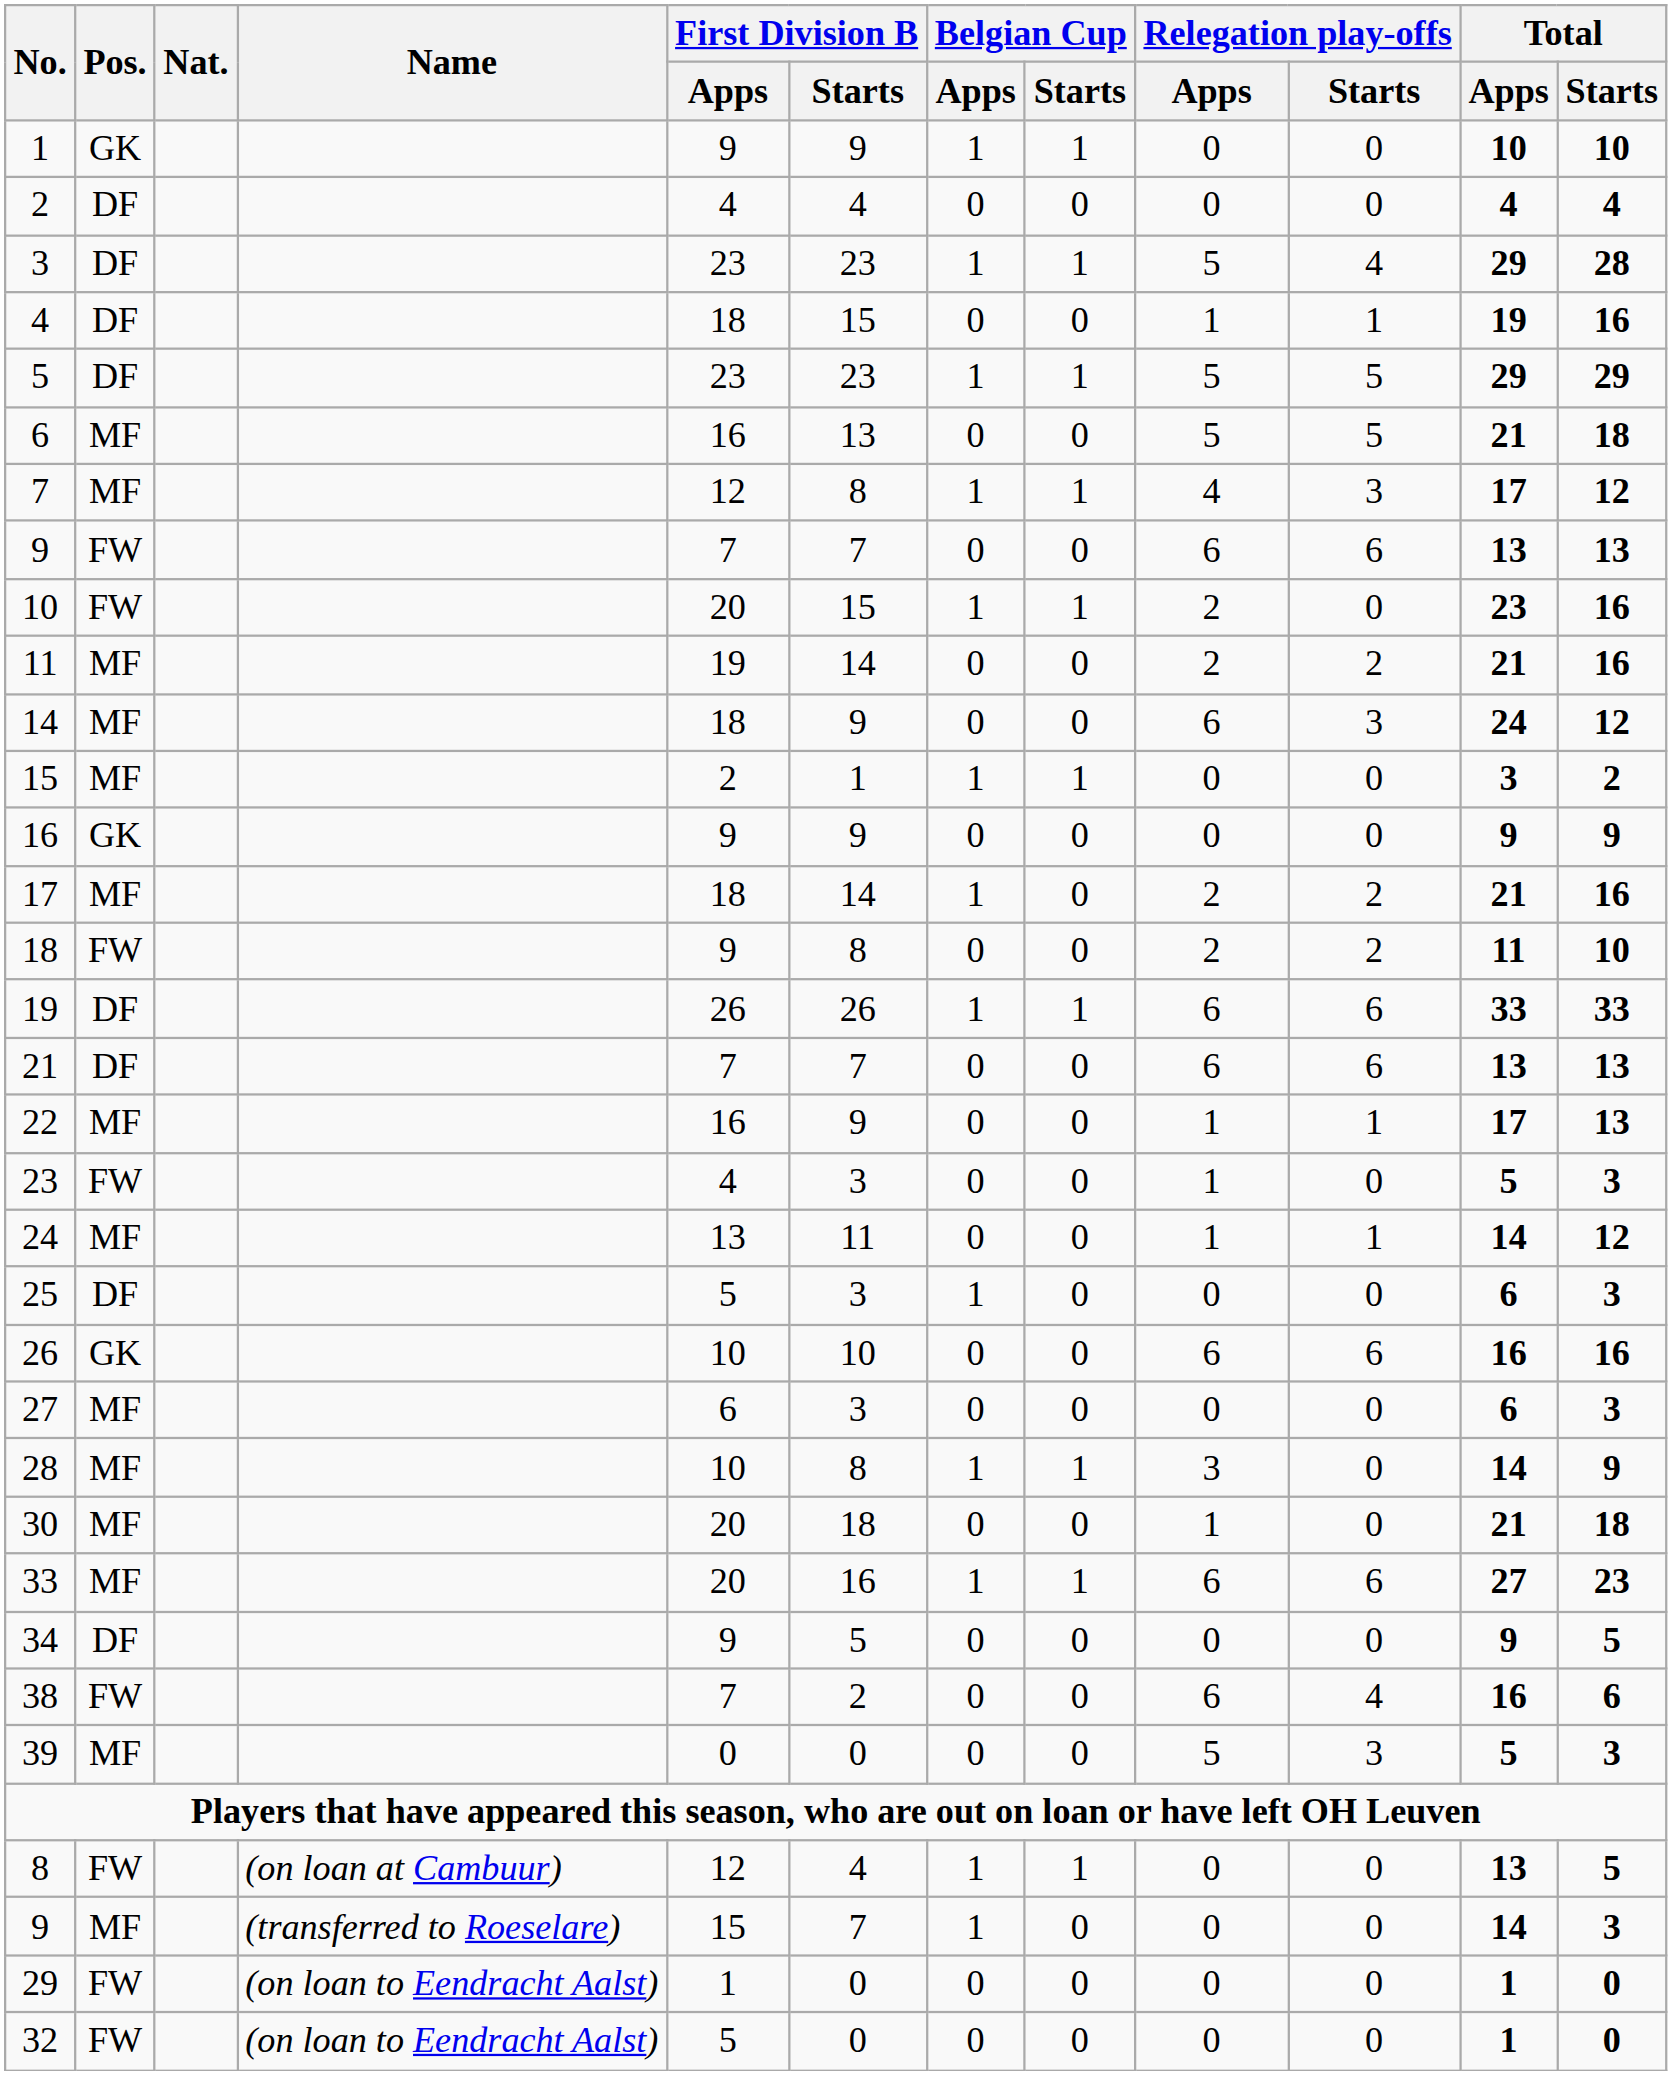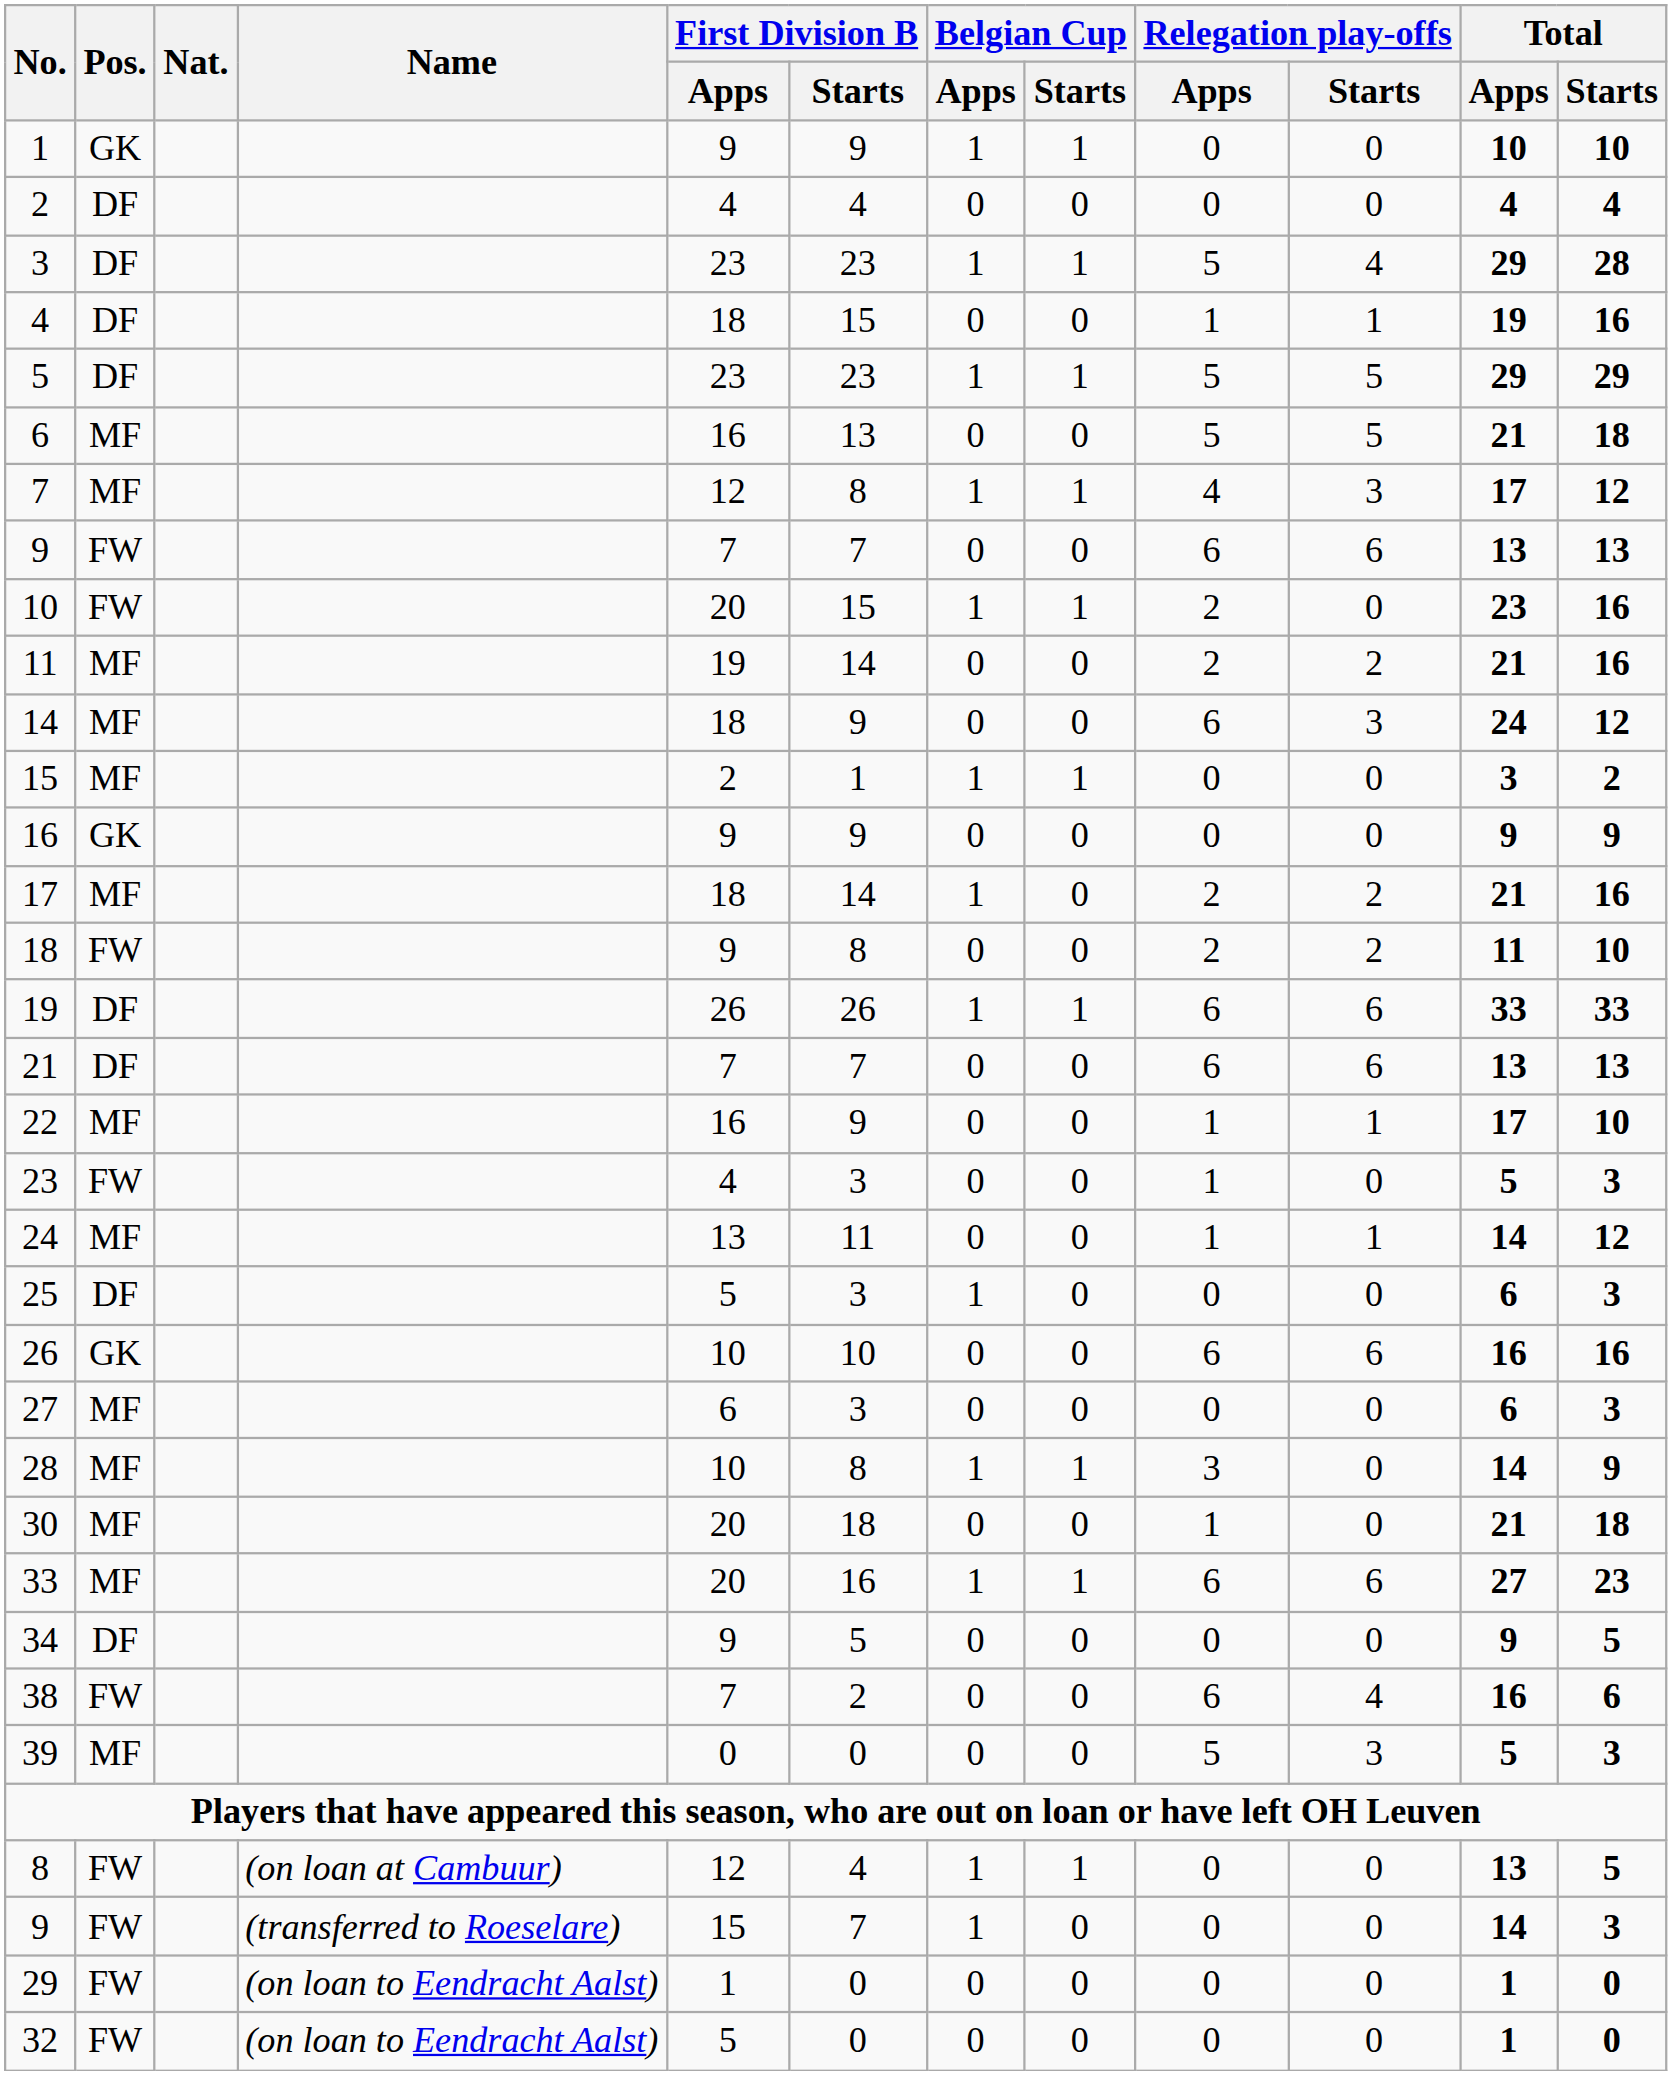 <table class="wikitable sortable" style="text-align:center">
 <tr>
 <th rowspan="2">No.</th>
 <th rowspan="2">Pos.</th>
 <th rowspan="2">Nat.</th>
 <th rowspan="2">Name</th>
 <th colspan="2"><a href='#'>First Division B</a></th>
 <th colspan="2"><a href='#'>Belgian Cup</a></th>
 <th colspan="2"><a href='#'>Relegation play-offs</a></th>
 <th colspan="2">Total</th>
 </tr>
 <tr>
 <th>Apps</th>
 <th>Starts</th>
 <th>Apps</th>
 <th>Starts</th>
 <th>Apps</th>
 <th>Starts</th>
 <th>Apps</th>
 <th>Starts</th>
 </tr>
 <tr>
 <td>1</td>
 <td>GK</td>
 <td></td>
 <td align=left></td>
 <td>9</td>
 <td>9</td>
 <td>1</td>
 <td>1</td>
 <td>0</td>
 <td>0</td>
 <td><strong>10</strong></td>
 <td><strong>10</strong></td>
 </tr>
 <tr>
 <td>2</td>
 <td>DF</td>
 <td></td>
 <td align=left></td>
 <td>4</td>
 <td>4</td>
 <td>0</td>
 <td>0</td>
 <td>0</td>
 <td>0</td>
 <td><strong>4</strong></td>
 <td><strong>4</strong></td>
 </tr>
 <tr>
 <td>3</td>
 <td>DF</td>
 <td></td>
 <td align=left></td>
 <td>23</td>
 <td>23</td>
 <td>1</td>
 <td>1</td>
 <td>5</td>
 <td>4</td>
 <td><strong>29</strong></td>
 <td><strong>28</strong></td>
 </tr>
 <tr>
 <td>4</td>
 <td>DF</td>
 <td></td>
 <td align=left></td>
 <td>18</td>
 <td>15</td>
 <td>0</td>
 <td>0</td>
 <td>1</td>
 <td>1</td>
 <td><strong>19</strong></td>
 <td><strong>16</strong></td>
 </tr>
 <tr>
 <td>5</td>
 <td>DF</td>
 <td></td>
 <td align=left></td>
 <td>23</td>
 <td>23</td>
 <td>1</td>
 <td>1</td>
 <td>5</td>
 <td>5</td>
 <td><strong>29</strong></td>
 <td><strong>29</strong></td>
 </tr>
 <tr>
 <td>6</td>
 <td>MF</td>
 <td></td>
 <td align=left></td>
 <td>16</td>
 <td>13</td>
 <td>0</td>
 <td>0</td>
 <td>5</td>
 <td>5</td>
 <td><strong>21</strong></td>
 <td><strong>18</strong></td>
 </tr>
 <tr>
 <td>7</td>
 <td>MF</td>
 <td></td>
 <td align=left></td>
 <td>12</td>
 <td>8</td>
 <td>1</td>
 <td>1</td>
 <td>4</td>
 <td>3</td>
 <td><strong>17</strong></td>
 <td><strong>12</strong></td>
 </tr>
 <tr>
 <td>9</td>
 <td>FW</td>
 <td></td>
 <td align=left></td>
 <td>7</td>
 <td>7</td>
 <td>0</td>
 <td>0</td>
 <td>6</td>
 <td>6</td>
 <td><strong>13</strong></td>
 <td><strong>13</strong></td>
 </tr>
 <tr>
 <td>10</td>
 <td>FW</td>
 <td></td>
 <td align=left></td>
 <td>20</td>
 <td>15</td>
 <td>1</td>
 <td>1</td>
 <td>2</td>
 <td>0</td>
 <td><strong>23</strong></td>
 <td><strong>16</strong></td>
 </tr>
 <tr>
 <td>11</td>
 <td>MF</td>
 <td></td>
 <td align=left></td>
 <td>19</td>
 <td>14</td>
 <td>0</td>
 <td>0</td>
 <td>2</td>
 <td>2</td>
 <td><strong>21</strong></td>
 <td><strong>16</strong></td>
 </tr>
 <tr>
 <td>14</td>
 <td>MF</td>
 <td></td>
 <td align=left></td>
 <td>18</td>
 <td>9</td>
 <td>0</td>
 <td>0</td>
 <td>6</td>
 <td>3</td>
 <td><strong>24</strong></td>
 <td><strong>12</strong></td>
 </tr>
 <tr>
 <td>15</td>
 <td>MF</td>
 <td></td>
 <td align=left></td>
 <td>2</td>
 <td>1</td>
 <td>1</td>
 <td>1</td>
 <td>0</td>
 <td>0</td>
 <td><strong>3</strong></td>
 <td><strong>2</strong></td>
 </tr>
 <tr>
 <td>16</td>
 <td>GK</td>
 <td></td>
 <td align=left></td>
 <td>9</td>
 <td>9</td>
 <td>0</td>
 <td>0</td>
 <td>0</td>
 <td>0</td>
 <td><strong>9</strong></td>
 <td><strong>9</strong></td>
 </tr>
 <tr>
 <td>17</td>
 <td>MF</td>
 <td></td>
 <td align=left></td>
 <td>18</td>
 <td>14</td>
 <td>1</td>
 <td>0</td>
 <td>2</td>
 <td>2</td>
 <td><strong>21</strong></td>
 <td><strong>16</strong></td>
 </tr>
 <tr>
 <td>18</td>
 <td>FW</td>
 <td></td>
 <td align=left></td>
 <td>9</td>
 <td>8</td>
 <td>0</td>
 <td>0</td>
 <td>2</td>
 <td>2</td>
 <td><strong>11</strong></td>
 <td><strong>10</strong></td>
 </tr>
 <tr>
 <td>19</td>
 <td>DF</td>
 <td></td>
 <td align=left></td>
 <td>26</td>
 <td>26</td>
 <td>1</td>
 <td>1</td>
 <td>6</td>
 <td>6</td>
 <td><strong>33</strong></td>
 <td><strong>33</strong></td>
 </tr>
 <tr>
 <td>21</td>
 <td>DF</td>
 <td></td>
 <td align=left></td>
 <td>7</td>
 <td>7</td>
 <td>0</td>
 <td>0</td>
 <td>6</td>
 <td>6</td>
 <td><strong>13</strong></td>
 <td><strong>13</strong></td>
 </tr>
 <tr>
 <td>22</td>
 <td>MF</td>
 <td></td>
 <td align=left></td>
 <td>16</td>
 <td>9</td>
 <td>0</td>
 <td>0</td>
 <td>1</td>
 <td>1</td>
 <td><strong>17</strong></td>
-<td><strong>13</strong></td>
+<td><strong>10</strong></td>
 </tr>
 <tr>
 <td>23</td>
 <td>FW</td>
 <td></td>
 <td align=left></td>
 <td>4</td>
 <td>3</td>
 <td>0</td>
 <td>0</td>
 <td>1</td>
 <td>0</td>
 <td><strong>5</strong></td>
 <td><strong>3</strong></td>
 </tr>
 <tr>
 <td>24</td>
 <td>MF</td>
 <td></td>
 <td align=left></td>
 <td>13</td>
 <td>11</td>
 <td>0</td>
 <td>0</td>
 <td>1</td>
 <td>1</td>
 <td><strong>14</strong></td>
 <td><strong>12</strong></td>
 </tr>
 <tr>
 <td>25</td>
 <td>DF</td>
 <td></td>
 <td align=left></td>
 <td>5</td>
 <td>3</td>
 <td>1</td>
 <td>0</td>
 <td>0</td>
 <td>0</td>
 <td><strong>6</strong></td>
 <td><strong>3</strong></td>
 </tr>
 <tr>
 <td>26</td>
 <td>GK</td>
 <td></td>
 <td align=left></td>
 <td>10</td>
 <td>10</td>
 <td>0</td>
 <td>0</td>
 <td>6</td>
 <td>6</td>
 <td><strong>16</strong></td>
 <td><strong>16</strong></td>
 </tr>
 <tr>
 <td>27</td>
 <td>MF</td>
 <td></td>
 <td align=left></td>
 <td>6</td>
 <td>3</td>
 <td>0</td>
 <td>0</td>
 <td>0</td>
 <td>0</td>
 <td><strong>6</strong></td>
 <td><strong>3</strong></td>
 </tr>
 <tr>
 <td>28</td>
 <td>MF</td>
 <td></td>
 <td align=left></td>
 <td>10</td>
 <td>8</td>
 <td>1</td>
 <td>1</td>
 <td>3</td>
 <td>0</td>
 <td><strong>14</strong></td>
 <td><strong>9</strong></td>
 </tr>
 <tr>
 <td>30</td>
 <td>MF</td>
 <td></td>
 <td align=left></td>
 <td>20</td>
 <td>18</td>
 <td>0</td>
 <td>0</td>
 <td>1</td>
 <td>0</td>
 <td><strong>21</strong></td>
 <td><strong>18</strong></td>
 </tr>
 <tr>
 <td>33</td>
 <td>MF</td>
 <td></td>
 <td align=left></td>
 <td>20</td>
 <td>16</td>
 <td>1</td>
 <td>1</td>
 <td>6</td>
 <td>6</td>
 <td><strong>27</strong></td>
 <td><strong>23</strong></td>
 </tr>
 <tr>
 <td>34</td>
 <td>DF</td>
 <td></td>
 <td align=left></td>
 <td>9</td>
 <td>5</td>
 <td>0</td>
 <td>0</td>
 <td>0</td>
 <td>0</td>
 <td><strong>9</strong></td>
 <td><strong>5</strong></td>
 </tr>
 <tr>
 <td>38</td>
 <td>FW</td>
 <td></td>
 <td align=left></td>
 <td>7</td>
 <td>2</td>
 <td>0</td>
 <td>0</td>
 <td>6</td>
 <td>4</td>
 <td><strong>16</strong></td>
 <td><strong>6</strong></td>
 </tr>
 <tr>
 <td>39</td>
 <td>MF</td>
 <td></td>
 <td align=left></td>
 <td>0</td>
 <td>0</td>
 <td>0</td>
 <td>0</td>
 <td>5</td>
 <td>3</td>
 <td><strong>5</strong></td>
 <td><strong>3</strong></td>
 </tr>
 <tr>
 <td colspan="14"><strong>Players that have appeared this season, who are out on loan or have left OH Leuven</strong></td>
 </tr>
 <tr>
 <td>8</td>
 <td>FW</td>
 <td></td>
 <td align=left> <em>(on loan at <a href='#'>Cambuur</a>)</em></td>
 <td>12</td>
 <td>4</td>
 <td>1</td>
 <td>1</td>
 <td>0</td>
 <td>0</td>
 <td><strong>13</strong></td>
 <td><strong>5</strong></td>
 </tr>
 <tr>
 <td>9</td>
-<td>MF</td>
+<td>FW</td>
 <td></td>
 <td align=left> <em>(transferred to <a href='#'>Roeselare</a>)</em></td>
 <td>15</td>
 <td>7</td>
 <td>1</td>
 <td>0</td>
 <td>0</td>
 <td>0</td>
 <td><strong>14</strong></td>
 <td><strong>3</strong></td>
 </tr>
 <tr>
 <td>29</td>
 <td>FW</td>
 <td></td>
 <td align=left> <em>(on loan to <a href='#'>Eendracht Aalst</a>)</em></td>
 <td>1</td>
 <td>0</td>
 <td>0</td>
 <td>0</td>
 <td>0</td>
 <td>0</td>
 <td><strong>1</strong></td>
 <td><strong>0</strong></td>
 </tr>
 <tr>
 <td>32</td>
 <td>FW</td>
 <td></td>
 <td align=left> <em>(on loan to <a href='#'>Eendracht Aalst</a>)</em></td>
 <td>5</td>
 <td>0</td>
 <td>0</td>
 <td>0</td>
 <td>0</td>
 <td>0</td>
 <td><strong>1</strong></td>
 <td><strong>0</strong></td>
 </tr>
 </table>
